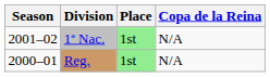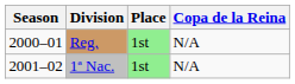 <table class="wikitable">
 <tr>
 <th>Season</th>
 <th>Division</th>
 <th>Place</th>
 <th><a href='#'>Copa de la Reina</a></th>
 </tr>
 <tr>
+<td>2000–01</td>
+<td bgcolor=#CC9966><a href='#'>Reg.</a></td>
+<td bgcolor=lightgreen>1st</td>
+<td>N/A</td>
+</tr>
+<tr>
 <td>2001–02</td>
 <td bgcolor=silver><a href='#'>1ª Nac.</a></td>
 <td bgcolor=lightgreen>1st</td>
 <td>N/A</td>
 </tr>
-<tr>
-<td>2000–01</td>
-<td bgcolor=#CC9966><a href='#'>Reg.</a></td>
-<td bgcolor=lightgreen>1st</td>
-<td>N/A</td>
-</tr>
 </table>
